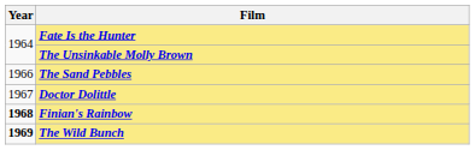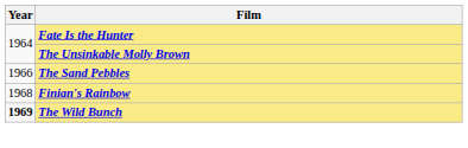 <table class="wikitable" width="95%" cellpadding="5">
 <tr>
 <th width="6%">Year</th>
 <th width="100%">Film</th>
 </tr>
 <tr>
 <td rowspan=2 style="text-align:center">1964<br></td>
 <td style="background:#FAEB86;"><strong><em><a href='#'>Fate Is the Hunter</a></em></strong></td>
 </tr>
 <tr>
 <td style="background:#FAEB86;"><strong><em><a href='#'>The Unsinkable Molly Brown</a></em></strong></td>
 </tr>
 <tr>
 <td rowspan=1 style="text-align:center">1966<br></td>
 <td style="background:#FAEB86;"><strong><em><a href='#'>The Sand Pebbles</a></em></strong></td>
 </tr>
 <tr>
-<td rowspan=1 style="text-align:center">1967<br></td>
-<td style="background:#FAEB86;"><strong><em><a href='#'>Doctor Dolittle</a></em></strong></td>
-</tr>
-<tr>
-<td rowspan=1 style="text-align:center"><strong>1968<br></strong></td>
+<td rowspan=1 style="text-align:center">1968<br></td>
 <td style="background:#FAEB86;"><strong><em><a href='#'>Finian's Rainbow</a></em></strong></td>
 </tr>
 <tr>
 <td rowspan=1 style="text-align:center"><strong>1969<br></strong></td>
 <td style="background:#FAEB86;"><strong><em><a href='#'>The Wild Bunch</a></em></strong></td>
 </tr>
 </table>
